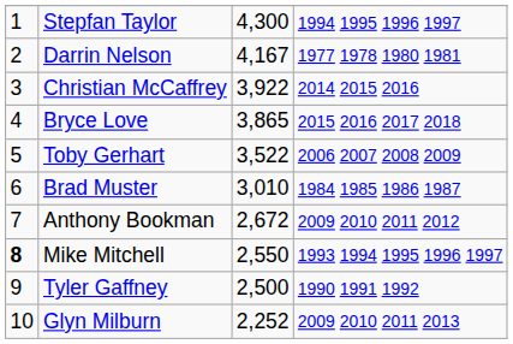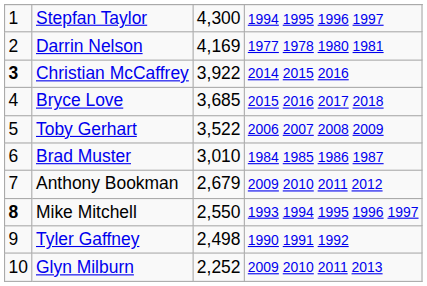 <table class="wikitable">
 <tr>
 </tr>
 <tr>
 <td>1</td>
 <td><a href='#'>Stepfan Taylor</a></td>
 <td>4,300</td>
 <td style="font-size:80%;"><a href='#'>1994</a> <a href='#'>1995</a> <a href='#'>1996</a> <a href='#'>1997</a></td>
 </tr>
 <tr>
 <td>2</td>
 <td><a href='#'>Darrin Nelson</a></td>
-<td>4,167</td>
+<td>4,169</td>
 <td style="font-size:80%;"><a href='#'>1977</a> <a href='#'>1978</a> <a href='#'>1980</a> <a href='#'>1981</a></td>
 </tr>
 <tr>
-<td>3</td>
+<td><strong>3</strong></td>
 <td><a href='#'>Christian McCaffrey</a></td>
 <td>3,922</td>
 <td style="font-size:80%;"><a href='#'>2014</a> <a href='#'>2015</a> <a href='#'>2016</a></td>
 </tr>
 <tr>
 <td>4</td>
 <td><a href='#'>Bryce Love</a></td>
-<td>3,865</td>
+<td>3,685</td>
 <td style="font-size:80%;"><a href='#'>2015</a> <a href='#'>2016</a> <a href='#'>2017</a> <a href='#'>2018</a></td>
 </tr>
 <tr>
 <td>5</td>
 <td><a href='#'>Toby Gerhart</a></td>
 <td>3,522</td>
 <td style="font-size:80%;"><a href='#'>2006</a> <a href='#'>2007</a> <a href='#'>2008</a> <a href='#'>2009</a></td>
 </tr>
 <tr>
 <td>6</td>
 <td><a href='#'>Brad Muster</a></td>
 <td>3,010</td>
 <td style="font-size:80%;"><a href='#'>1984</a> <a href='#'>1985</a> <a href='#'>1986</a> <a href='#'>1987</a></td>
 </tr>
 <tr>
 <td>7</td>
 <td>Anthony Bookman</td>
-<td>2,672</td>
+<td>2,679</td>
 <td style="font-size:80%;"><a href='#'>2009</a> <a href='#'>2010</a> <a href='#'>2011</a> <a href='#'>2012</a></td>
 </tr>
 <tr>
 <td><strong>8</strong></td>
 <td>Mike Mitchell</td>
 <td>2,550</td>
 <td style="font-size:80%;"><a href='#'>1993</a> <a href='#'>1994</a> <a href='#'>1995</a> <a href='#'>1996</a> <a href='#'>1997</a></td>
 </tr>
 <tr>
 <td>9</td>
 <td><a href='#'>Tyler Gaffney</a></td>
-<td>2,500</td>
+<td>2,498</td>
 <td style="font-size:80%;"><a href='#'>1990</a> <a href='#'>1991</a> <a href='#'>1992</a></td>
 </tr>
 <tr>
 <td>10</td>
 <td><a href='#'>Glyn Milburn</a></td>
 <td>2,252</td>
 <td style="font-size:80%;"><a href='#'>2009</a> <a href='#'>2010</a> <a href='#'>2011</a> <a href='#'>2013</a></td>
 </tr>
 </table>
